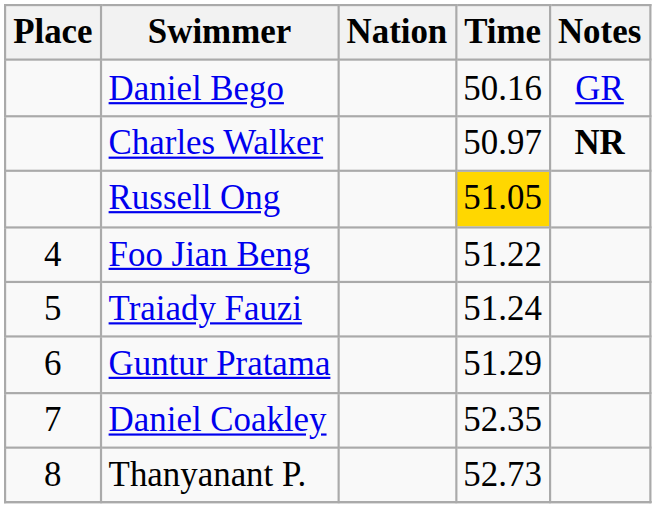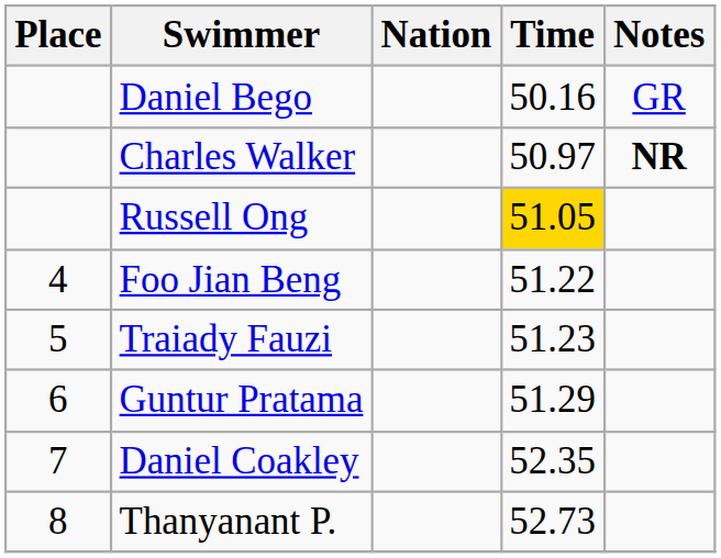 <table class="wikitable sortable" style="text-align:center">
 <tr>
 <th>Place</th>
 <th>Swimmer</th>
 <th>Nation</th>
 <th>Time</th>
 <th>Notes</th>
 </tr>
 <tr>
 <td></td>
 <td align=left><a href='#'>Daniel Bego</a></td>
 <td align=left></td>
 <td>50.16</td>
 <td><a href='#'>GR</a></td>
 </tr>
 <tr>
 <td></td>
 <td align=left><a href='#'>Charles Walker</a></td>
 <td align=left></td>
 <td>50.97</td>
 <td><strong>NR</strong></td>
 </tr>
 <tr>
 <td></td>
 <td align=left><a href='#'>Russell Ong</a></td>
 <td align=left></td>
 <td style="background: gold;">51.05</td>
 <td></td>
 </tr>
 <tr>
 <td>4</td>
 <td align=left><a href='#'>Foo Jian Beng</a></td>
 <td align=left></td>
 <td>51.22</td>
 <td></td>
 </tr>
 <tr>
 <td>5</td>
 <td align=left><a href='#'>Traiady Fauzi</a></td>
 <td align=left></td>
-<td>51.24</td>
+<td>51.23</td>
 <td></td>
 </tr>
 <tr>
 <td>6</td>
 <td align=left><a href='#'>Guntur Pratama</a></td>
 <td align=left></td>
 <td>51.29</td>
 <td></td>
 </tr>
 <tr>
 <td>7</td>
 <td align=left><a href='#'>Daniel Coakley</a></td>
 <td align=left></td>
 <td>52.35</td>
 <td></td>
 </tr>
 <tr>
 <td>8</td>
 <td align=left>Thanyanant P.</td>
 <td align=left></td>
 <td>52.73</td>
 <td></td>
 </tr>
 <tr>
 </tr>
 </table>
